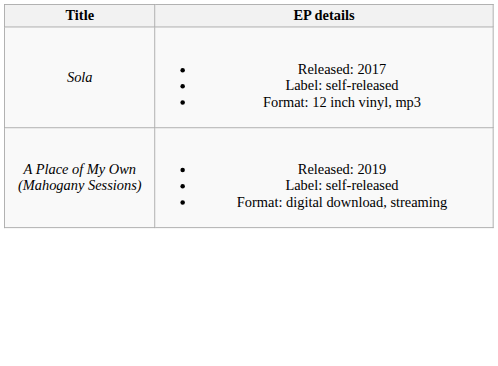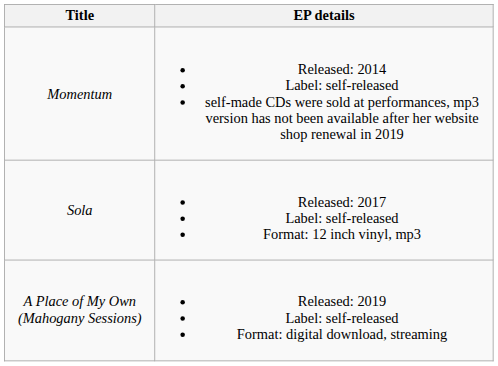 <table class="wikitable plainrowheaders" style="text-align: center">
 <tr>
 <th scope="col" style="width:10em;">Title</th>
 <th scope="col" style="width:23em;">EP details</th>
+</tr>
+<tr>
+<td><em>Momentum</em></td>
+<td><br><ul><li>Released: 2014</li><li>Label: self-released</li><li>self-made CDs were sold at performances, mp3 version has not been available after her website shop renewal in 2019</li></ul></td>
 </tr>
 <tr>
 <td><em>Sola</em></td>
 <td><br><ul><li>Released: 2017</li><li>Label: self-released</li><li>Format: 12 inch vinyl, mp3</li></ul></td>
 </tr>
 <tr>
 <td><em>A Place of My Own (Mahogany Sessions)</em></td>
 <td><br><ul><li>Released: 2019</li><li>Label: self-released</li><li>Format: digital download, streaming</li></ul></td>
 </tr>
 </table>
